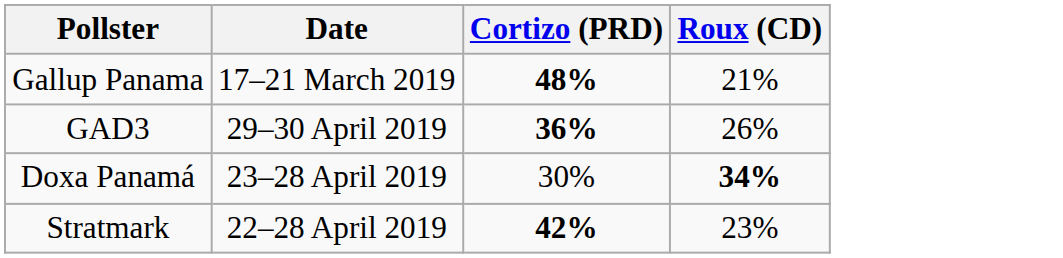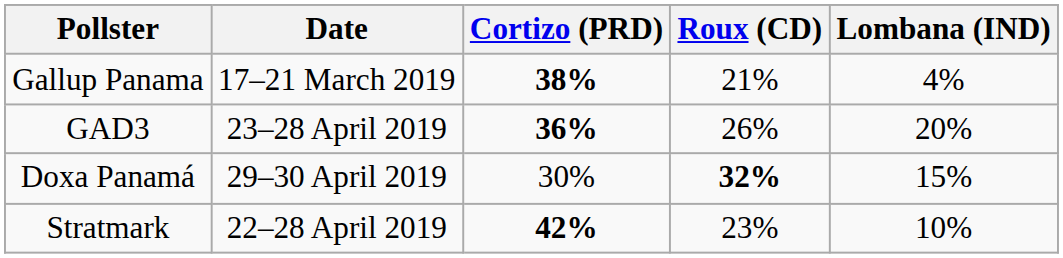 <table class=wikitable style=text-align:center>
 <tr>
 <th>Pollster</th>
 <th>Date</th>
 <th><a href='#'>Cortizo</a> (PRD)</th>
 <th><a href='#'>Roux</a> (CD)</th>
+<th>Lombana (IND)</th>
 </tr>
 <tr>
 <td>Gallup Panama</td>
 <td>17–21 March 2019</td>
-<td><strong>48%</strong></td>
+<td><strong>38%</strong></td>
 <td>21%</td>
+<td>4%</td>
 </tr>
 <tr>
 <td>GAD3</td>
-<td>29–30 April 2019</td>
+<td>23–28 April 2019</td>
 <td><strong>36%</strong></td>
 <td>26%</td>
+<td>20%</td>
 </tr>
 <tr>
 <td>Doxa Panamá</td>
-<td>23–28 April 2019</td>
+<td>29–30 April 2019</td>
 <td>30%</td>
-<td><strong>34%</strong></td>
+<td><strong>32%</strong></td>
+<td>15%</td>
 </tr>
 <tr>
 <td>Stratmark</td>
 <td>22–28 April 2019</td>
 <td><strong>42%</strong></td>
 <td>23%</td>
+<td>10%</td>
 </tr>
 </table>
